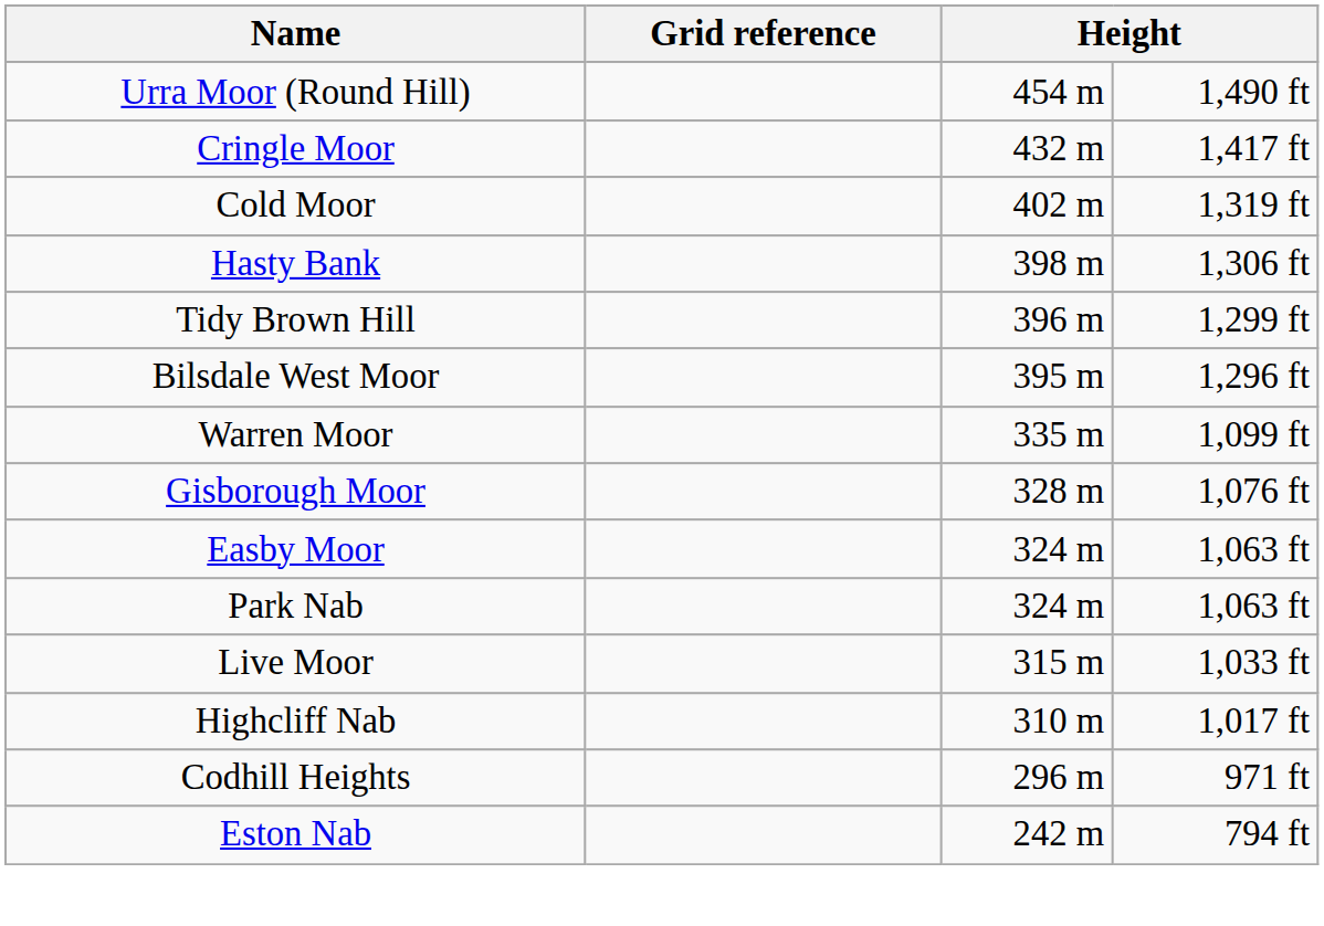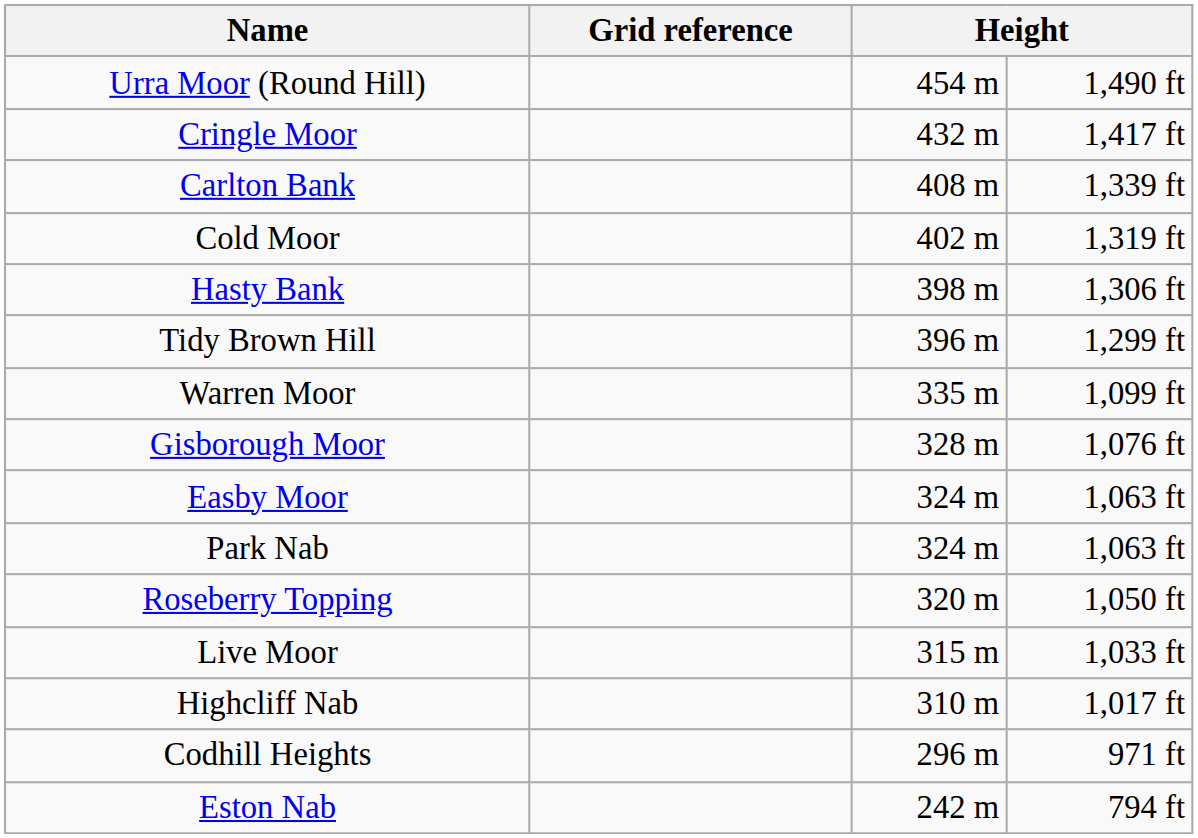 <table class="wikitable sortable">
 <tr>
 <th width="250" align="center">Name</th>
 <th width="150" align="center">Grid reference</th>
 <th width="160" colspan="2">Height</th>
 </tr>
 <tr>
 <td align="center"><a href='#'>Urra Moor</a> (Round Hill)</td>
 <td align="center"></td>
 <td align="right">454 m</td>
 <td align="right">1,490 ft</td>
 </tr>
 <tr>
 <td align="center"><a href='#'>Cringle Moor</a></td>
 <td align="center"></td>
 <td align="right">432 m</td>
 <td align="right">1,417 ft</td>
 </tr>
 <tr>
+<td align="center"><a href='#'>Carlton Bank</a></td>
+<td align="center"></td>
+<td align="right">408 m</td>
+<td align="right">1,339 ft</td>
+</tr>
+<tr>
 <td align="center">Cold Moor</td>
 <td align="center"></td>
 <td align="right">402 m</td>
 <td align="right">1,319 ft</td>
 </tr>
 <tr>
 <td align="center"><a href='#'>Hasty Bank</a></td>
 <td align="center"></td>
 <td align="right">398 m</td>
 <td align="right">1,306 ft</td>
 </tr>
 <tr>
 <td align="center">Tidy Brown Hill</td>
 <td align="center"></td>
 <td align="right">396 m</td>
 <td align="right">1,299 ft</td>
-</tr>
-<tr>
-<td align="center">Bilsdale West Moor</td>
-<td align="center"></td>
-<td align="right">395 m</td>
-<td align="right">1,296 ft</td>
 </tr>
 <tr>
 <td align="center">Warren Moor</td>
 <td align="center"></td>
 <td align="right">335 m</td>
 <td align="right">1,099 ft</td>
 </tr>
 <tr>
 <td align="center"><a href='#'>Gisborough Moor</a></td>
 <td align="center"></td>
 <td align="right">328 m</td>
 <td align="right">1,076 ft</td>
 </tr>
 <tr>
 <td align="center"><a href='#'>Easby Moor</a></td>
 <td align="center"></td>
 <td align="right">324 m</td>
 <td align="right">1,063 ft</td>
 </tr>
 <tr>
 <td align="center">Park Nab</td>
 <td align="center"></td>
 <td align="right">324 m</td>
 <td align="right">1,063 ft</td>
 </tr>
 <tr>
+<td align="center"><a href='#'>Roseberry Topping</a></td>
+<td align="center"></td>
+<td align="right">320 m</td>
+<td align="right">1,050 ft</td>
+</tr>
+<tr>
 <td align="center">Live Moor</td>
 <td align="center"></td>
 <td align="right">315 m</td>
 <td align="right">1,033 ft</td>
 </tr>
 <tr>
 <td align="center">Highcliff Nab</td>
 <td align="center"></td>
 <td align="right">310 m</td>
 <td align="right">1,017 ft</td>
 </tr>
 <tr>
 <td align="center">Codhill Heights</td>
 <td align="center"></td>
 <td align="right">296 m</td>
 <td align="right">971 ft</td>
 </tr>
 <tr>
 <td align="center"><a href='#'>Eston Nab</a></td>
 <td align="center"></td>
 <td align="right">242 m</td>
 <td align="right">794 ft</td>
 </tr>
 </table>
